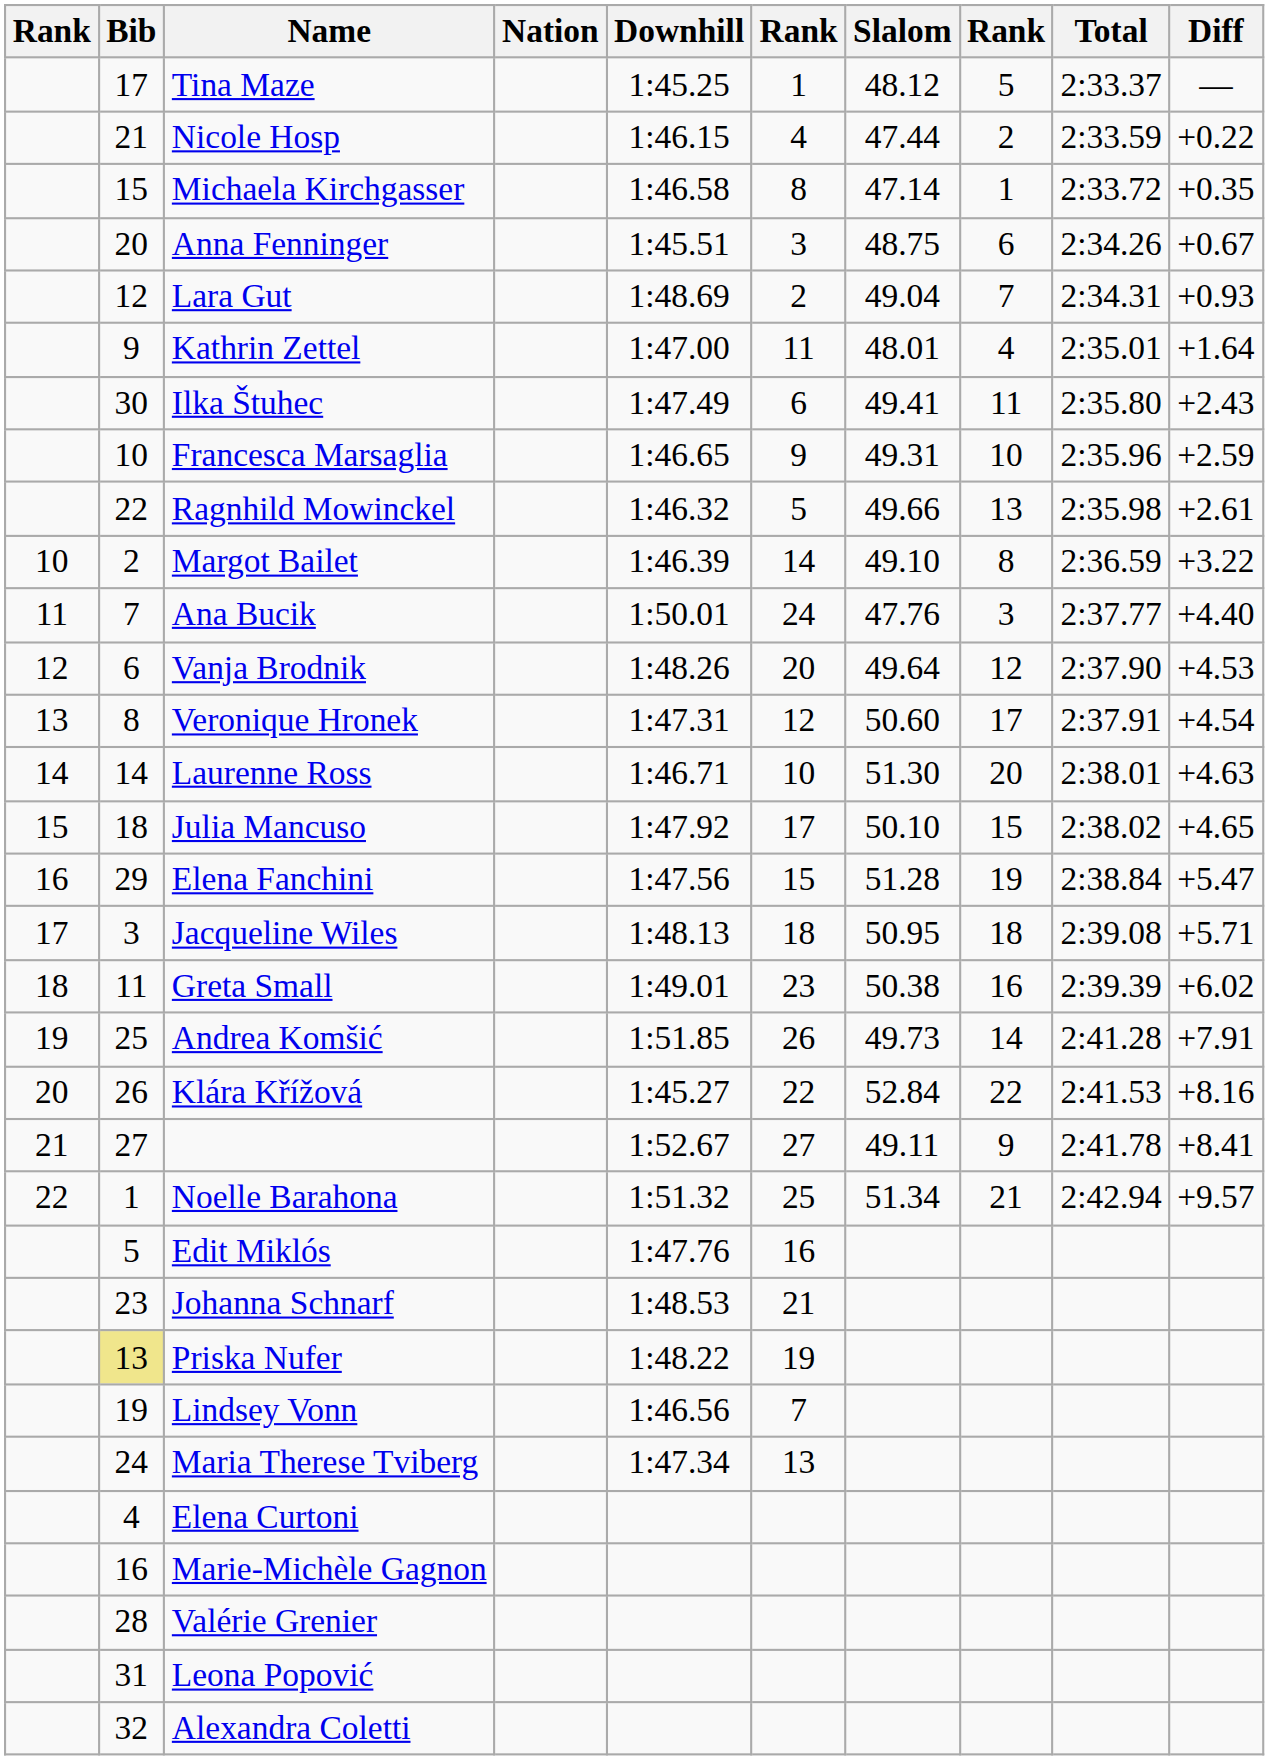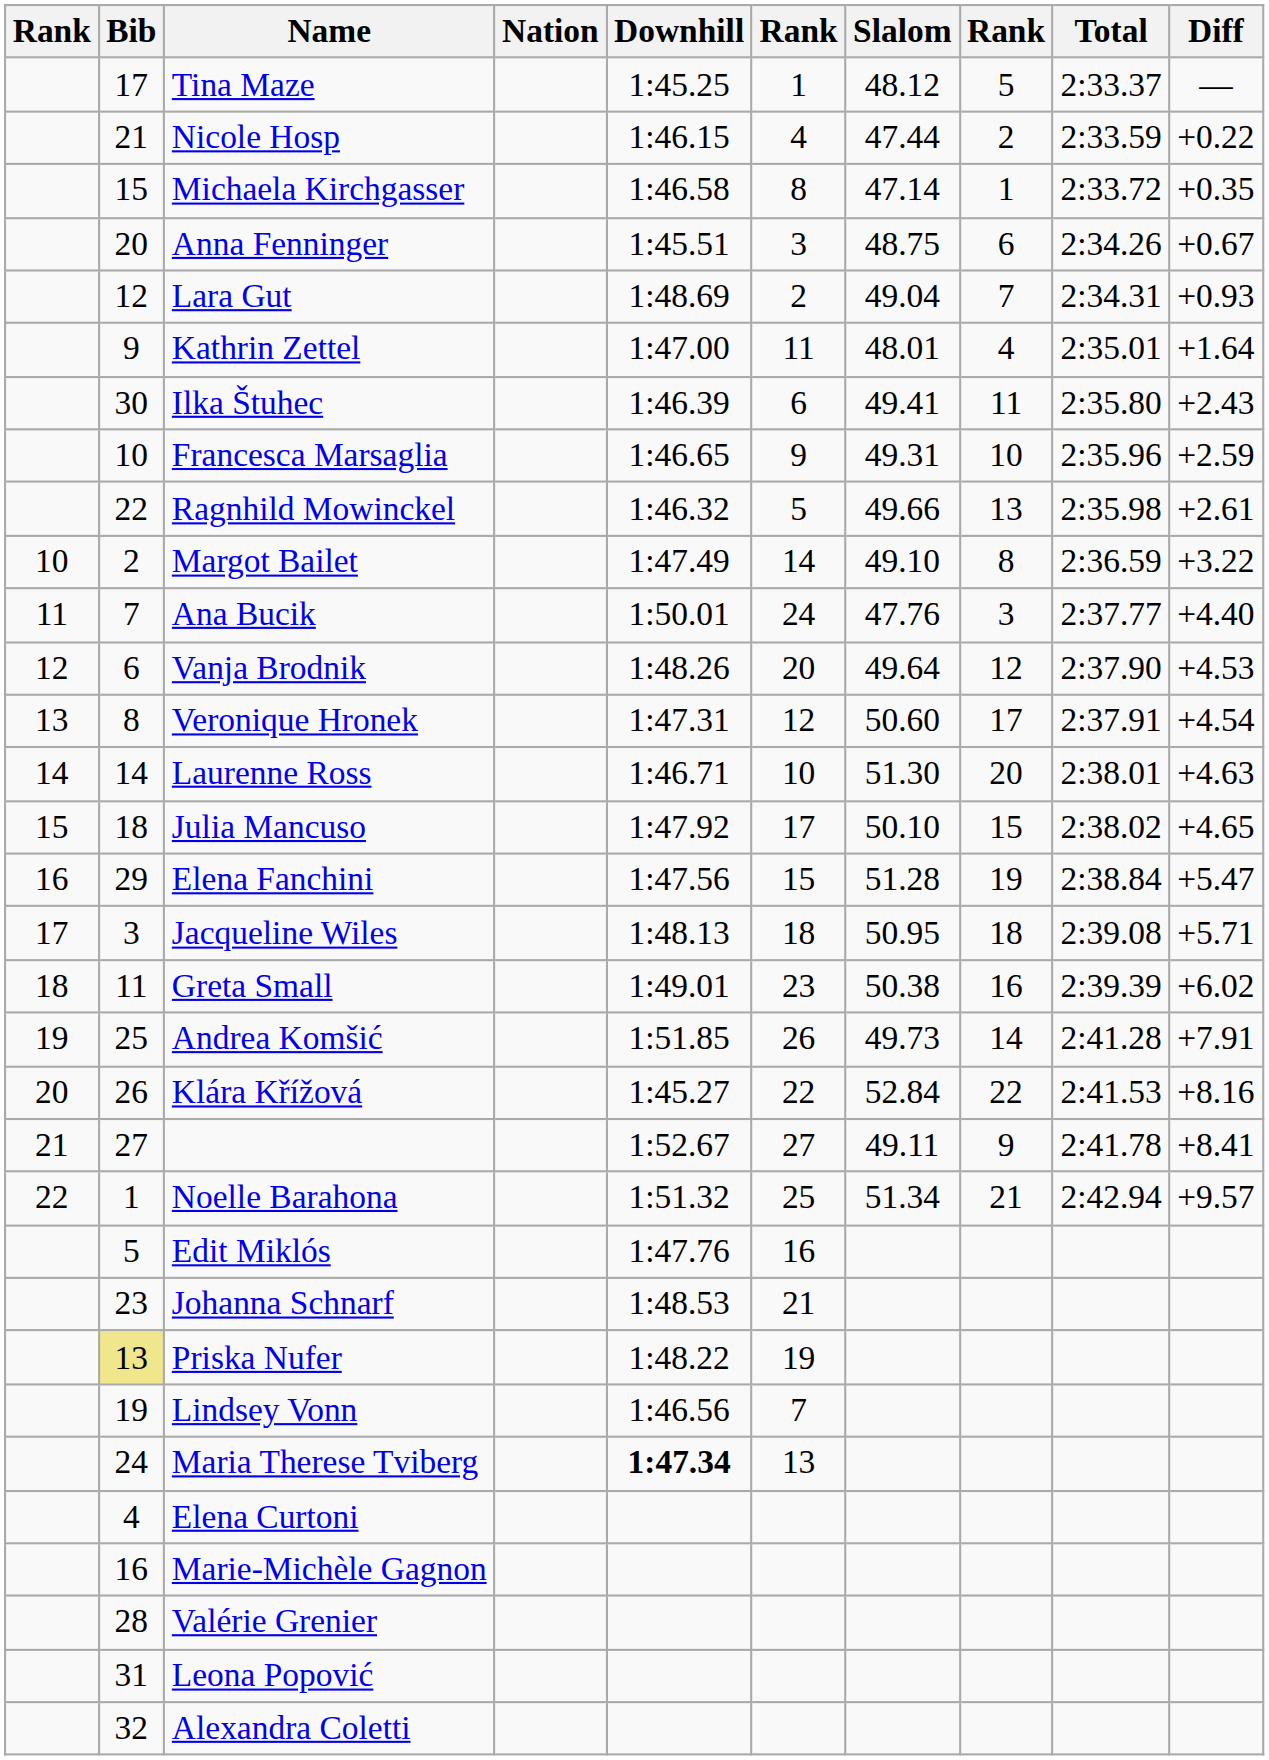 <table class="wikitable sortable" style="text-align:center">
 <tr>
 <th>Rank</th>
 <th>Bib</th>
 <th>Name</th>
 <th>Nation</th>
 <th>Downhill</th>
 <th>Rank</th>
 <th>Slalom</th>
 <th>Rank</th>
 <th>Total</th>
 <th>Diff</th>
 </tr>
 <tr>
 <td></td>
 <td>17</td>
 <td align=left><a href='#'>Tina Maze</a></td>
 <td align=left></td>
 <td>1:45.25</td>
 <td>1</td>
 <td>48.12</td>
 <td>5</td>
 <td>2:33.37</td>
 <td>—</td>
 </tr>
 <tr>
 <td></td>
 <td>21</td>
 <td align=left><a href='#'>Nicole Hosp</a></td>
 <td align=left></td>
 <td>1:46.15</td>
 <td>4</td>
 <td>47.44</td>
 <td>2</td>
 <td>2:33.59</td>
 <td>+0.22</td>
 </tr>
 <tr>
 <td></td>
 <td>15</td>
 <td align=left><a href='#'>Michaela Kirchgasser</a></td>
 <td align=left></td>
 <td>1:46.58</td>
 <td>8</td>
 <td>47.14</td>
 <td>1</td>
 <td>2:33.72</td>
 <td>+0.35</td>
 </tr>
 <tr>
 <td></td>
 <td>20</td>
 <td align=left><a href='#'>Anna Fenninger</a></td>
 <td align=left></td>
 <td>1:45.51</td>
 <td>3</td>
 <td>48.75</td>
 <td>6</td>
 <td>2:34.26</td>
 <td>+0.67</td>
 </tr>
 <tr>
 <td></td>
 <td>12</td>
 <td align=left><a href='#'>Lara Gut</a></td>
 <td align=left> </td>
 <td>1:48.69</td>
 <td>2</td>
 <td>49.04</td>
 <td>7</td>
 <td>2:34.31</td>
 <td>+0.93</td>
 </tr>
 <tr>
 <td></td>
 <td>9</td>
 <td align=left><a href='#'>Kathrin Zettel</a></td>
 <td align=left></td>
 <td>1:47.00</td>
 <td>11</td>
 <td>48.01</td>
 <td>4</td>
 <td>2:35.01</td>
 <td>+1.64</td>
 </tr>
 <tr>
 <td></td>
 <td>30</td>
 <td align=left><a href='#'>Ilka Štuhec</a></td>
 <td align=left></td>
-<td>1:47.49</td>
+<td>1:46.39</td>
 <td>6</td>
 <td>49.41</td>
 <td>11</td>
 <td>2:35.80</td>
 <td>+2.43</td>
 </tr>
 <tr>
 <td></td>
 <td>10</td>
 <td align=left><a href='#'>Francesca Marsaglia</a></td>
 <td align=left></td>
 <td>1:46.65</td>
 <td>9</td>
 <td>49.31</td>
 <td>10</td>
 <td>2:35.96</td>
 <td>+2.59</td>
 </tr>
 <tr>
 <td></td>
 <td>22</td>
 <td align=left><a href='#'>Ragnhild Mowinckel</a></td>
 <td align=left></td>
 <td>1:46.32</td>
 <td>5</td>
 <td>49.66</td>
 <td>13</td>
 <td>2:35.98</td>
 <td>+2.61</td>
 </tr>
 <tr>
 <td>10</td>
 <td>2</td>
 <td align=left><a href='#'>Margot Bailet</a></td>
 <td align=left></td>
-<td>1:46.39</td>
+<td>1:47.49</td>
 <td>14</td>
 <td>49.10</td>
 <td>8</td>
 <td>2:36.59</td>
 <td>+3.22</td>
 </tr>
 <tr>
 <td>11</td>
 <td>7</td>
 <td align=left><a href='#'>Ana Bucik</a></td>
 <td align=left></td>
 <td>1:50.01</td>
 <td>24</td>
 <td>47.76</td>
 <td>3</td>
 <td>2:37.77</td>
 <td>+4.40</td>
 </tr>
 <tr>
 <td>12</td>
 <td>6</td>
 <td align=left><a href='#'>Vanja Brodnik</a></td>
 <td align=left></td>
 <td>1:48.26</td>
 <td>20</td>
 <td>49.64</td>
 <td>12</td>
 <td>2:37.90</td>
 <td>+4.53</td>
 </tr>
 <tr>
 <td>13</td>
 <td>8</td>
 <td align=left><a href='#'>Veronique Hronek</a></td>
 <td align=left></td>
 <td>1:47.31</td>
 <td>12</td>
 <td>50.60</td>
 <td>17</td>
 <td>2:37.91</td>
 <td>+4.54</td>
 </tr>
 <tr>
 <td>14</td>
 <td>14</td>
 <td align=left><a href='#'>Laurenne Ross</a></td>
 <td align=left></td>
 <td>1:46.71</td>
 <td>10</td>
 <td>51.30</td>
 <td>20</td>
 <td>2:38.01</td>
 <td>+4.63</td>
 </tr>
 <tr>
 <td>15</td>
 <td>18</td>
 <td align=left><a href='#'>Julia Mancuso</a></td>
 <td align=left></td>
 <td>1:47.92</td>
 <td>17</td>
 <td>50.10</td>
 <td>15</td>
 <td>2:38.02</td>
 <td>+4.65</td>
 </tr>
 <tr>
 <td>16</td>
 <td>29</td>
 <td align=left><a href='#'>Elena Fanchini</a></td>
 <td align=left></td>
 <td>1:47.56</td>
 <td>15</td>
 <td>51.28</td>
 <td>19</td>
 <td>2:38.84</td>
 <td>+5.47</td>
 </tr>
 <tr>
 <td>17</td>
 <td>3</td>
 <td align=left><a href='#'>Jacqueline Wiles</a></td>
 <td align=left></td>
 <td>1:48.13</td>
 <td>18</td>
 <td>50.95</td>
 <td>18</td>
 <td>2:39.08</td>
 <td>+5.71</td>
 </tr>
 <tr>
 <td>18</td>
 <td>11</td>
 <td align=left><a href='#'>Greta Small</a></td>
 <td align=left></td>
 <td>1:49.01</td>
 <td>23</td>
 <td>50.38</td>
 <td>16</td>
 <td>2:39.39</td>
 <td>+6.02</td>
 </tr>
 <tr>
 <td>19</td>
 <td>25</td>
 <td align=left><a href='#'>Andrea Komšić</a></td>
 <td align=left></td>
 <td>1:51.85</td>
 <td>26</td>
 <td>49.73</td>
 <td>14</td>
 <td>2:41.28</td>
 <td>+7.91</td>
 </tr>
 <tr>
 <td>20</td>
 <td>26</td>
 <td align=left><a href='#'>Klára Křížová</a></td>
 <td align=left></td>
 <td>1:45.27</td>
 <td>22</td>
 <td>52.84</td>
 <td>22</td>
 <td>2:41.53</td>
 <td>+8.16</td>
 </tr>
 <tr>
 <td>21</td>
 <td>27</td>
 <td align=left></td>
 <td align=left></td>
 <td>1:52.67</td>
 <td>27</td>
 <td>49.11</td>
 <td>9</td>
 <td>2:41.78</td>
 <td>+8.41</td>
 </tr>
 <tr>
 <td>22</td>
 <td>1</td>
 <td align=left><a href='#'>Noelle Barahona</a></td>
 <td align=left></td>
 <td>1:51.32</td>
 <td>25</td>
 <td>51.34</td>
 <td>21</td>
 <td>2:42.94</td>
 <td>+9.57</td>
 </tr>
 <tr>
 <td></td>
 <td>5</td>
 <td align=left><a href='#'>Edit Miklós</a></td>
 <td align=left></td>
 <td>1:47.76</td>
 <td>16</td>
 <td></td>
 <td></td>
 <td></td>
 <td></td>
 </tr>
 <tr>
 <td></td>
 <td>23</td>
 <td align=left><a href='#'>Johanna Schnarf</a></td>
 <td align=left></td>
 <td>1:48.53</td>
 <td>21</td>
 <td></td>
 <td></td>
 <td></td>
 <td></td>
 </tr>
 <tr>
 <td></td>
 <td style="background: khaki;">13</td>
 <td align=left><a href='#'>Priska Nufer</a></td>
 <td align=left> </td>
 <td>1:48.22</td>
 <td>19</td>
 <td></td>
 <td></td>
 <td></td>
 <td></td>
 </tr>
 <tr>
 <td></td>
 <td>19</td>
 <td align=left><a href='#'>Lindsey Vonn</a></td>
 <td align=left></td>
 <td>1:46.56</td>
 <td>7</td>
 <td></td>
 <td></td>
 <td></td>
 <td></td>
 </tr>
 <tr>
 <td></td>
 <td>24</td>
 <td align=left><a href='#'>Maria Therese Tviberg</a></td>
 <td align=left></td>
-<td>1:47.34</td>
+<td><strong>1:47.34</strong></td>
 <td>13</td>
 <td></td>
 <td></td>
 <td></td>
 <td></td>
 </tr>
 <tr>
 <td></td>
 <td>4</td>
 <td align=left><a href='#'>Elena Curtoni</a></td>
 <td align=left></td>
 <td></td>
 <td></td>
 <td></td>
 <td></td>
 <td></td>
 <td></td>
 </tr>
 <tr>
 <td></td>
 <td>16</td>
 <td align=left><a href='#'>Marie-Michèle Gagnon</a></td>
 <td align=left></td>
 <td></td>
 <td></td>
 <td></td>
 <td></td>
 <td></td>
 <td></td>
 </tr>
 <tr>
 <td></td>
 <td>28</td>
 <td align=left><a href='#'>Valérie Grenier</a></td>
 <td align=left></td>
 <td></td>
 <td></td>
 <td></td>
 <td></td>
 <td></td>
 <td></td>
 </tr>
 <tr>
 <td></td>
 <td>31</td>
 <td align=left><a href='#'>Leona Popović</a></td>
 <td align=left></td>
 <td></td>
 <td></td>
 <td></td>
 <td></td>
 <td></td>
 <td></td>
 </tr>
 <tr>
 <td></td>
 <td>32</td>
 <td align=left><a href='#'>Alexandra Coletti</a></td>
 <td align=left></td>
 <td></td>
 <td></td>
 <td></td>
 <td></td>
 <td></td>
 <td></td>
 </tr>
 </table>
